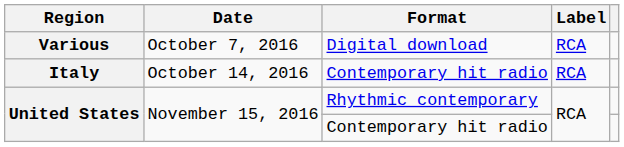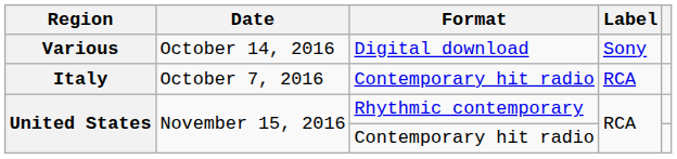 <table class="wikitable plainrowheaders">
 <tr>
 <th scope="col">Region</th>
 <th scope="col">Date</th>
 <th scope="col">Format</th>
 <th scope="col">Label</th>
 <th scope="col" colspan="2"></th>
 </tr>
 <tr>
 <th scope="row">Various</th>
-<td>October 7, 2016</td>
+<td>October 14, 2016</td>
 <td><a href='#'>Digital download</a></td>
-<td><a href='#'>RCA</a></td>
+<td><a href='#'>Sony</a></td>
 <td style="text-align:center;"></td>
 </tr>
 <tr>
 <th scope="row">Italy</th>
-<td>October 14, 2016</td>
+<td>October 7, 2016</td>
 <td><a href='#'>Contemporary hit radio</a></td>
 <td><a href='#'>RCA</a></td>
 <td style="text-align:center;"></td>
 </tr>
 <tr>
 <th scope="row" rowspan="2">United States</th>
 <td rowspan="2">November 15, 2016</td>
 <td><a href='#'>Rhythmic contemporary</a></td>
 <td rowspan="2">RCA</td>
 <td style="text-align:center;"></td>
 </tr>
 <tr>
 <td>Contemporary hit radio</td>
 <td style="text-align:center;"></td>
 </tr>
 </table>
